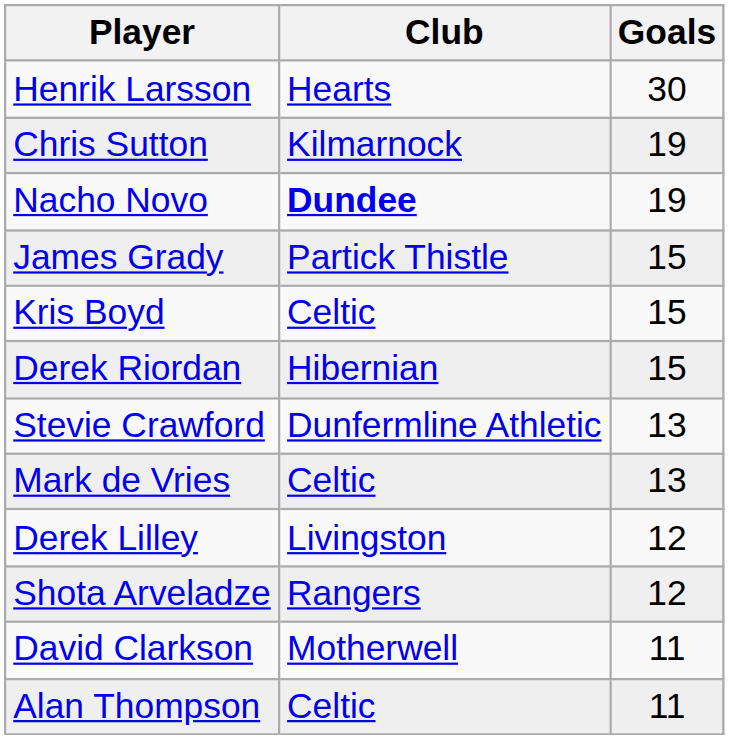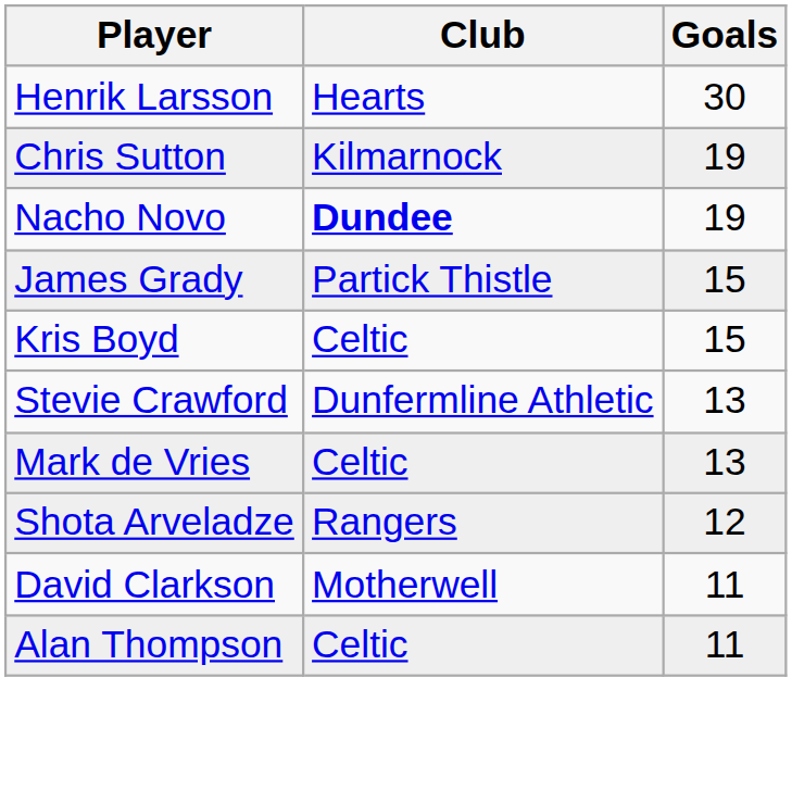 <table class="wikitable sortable">
 <tr>
 <th>Player</th>
 <th>Club</th>
 <th>Goals</th>
 </tr>
 <tr>
 <td> <a href='#'>Henrik Larsson</a></td>
 <td><a href='#'>Hearts</a></td>
 <td style="text-align:center">30</td>
 </tr>
 <tr style="background:#efefef;">
 <td> <a href='#'>Chris Sutton</a></td>
 <td><a href='#'>Kilmarnock</a></td>
 <td style="text-align:center">19</td>
 </tr>
 <tr>
 <td> <a href='#'>Nacho Novo</a></td>
 <td><strong><a href='#'>Dundee</a></strong></td>
 <td style="text-align:center">19</td>
 </tr>
 <tr style="background:#efefef;">
 <td> <a href='#'>James Grady</a></td>
 <td><a href='#'>Partick Thistle</a></td>
 <td style="text-align:center">15</td>
 </tr>
 <tr>
 <td> <a href='#'>Kris Boyd</a></td>
 <td><a href='#'>Celtic</a></td>
 <td style="text-align:center">15</td>
 </tr>
-<tr style="background:#efefef;">
-<td> <a href='#'>Derek Riordan</a></td>
-<td><a href='#'>Hibernian</a></td>
-<td style="text-align:center">15</td>
-</tr>
 <tr>
 <td> <a href='#'>Stevie Crawford</a></td>
 <td><a href='#'>Dunfermline Athletic</a></td>
 <td style="text-align:center">13</td>
 </tr>
 <tr style="background:#efefef;">
 <td> <a href='#'>Mark de Vries</a></td>
 <td><a href='#'>Celtic</a></td>
 <td style="text-align:center">13</td>
-</tr>
-<tr>
-<td> <a href='#'>Derek Lilley</a></td>
-<td><a href='#'>Livingston</a></td>
-<td style="text-align:center">12</td>
 </tr>
 <tr style="background:#efefef;">
 <td> <a href='#'>Shota Arveladze</a></td>
 <td><a href='#'>Rangers</a></td>
 <td style="text-align:center">12</td>
 </tr>
 <tr>
 <td> <a href='#'>David Clarkson</a></td>
 <td><a href='#'>Motherwell</a></td>
 <td style="text-align:center">11</td>
 </tr>
 <tr style="background:#efefef;">
 <td> <a href='#'>Alan Thompson</a></td>
 <td><a href='#'>Celtic</a></td>
 <td style="text-align:center">11</td>
 </tr>
 </table>
